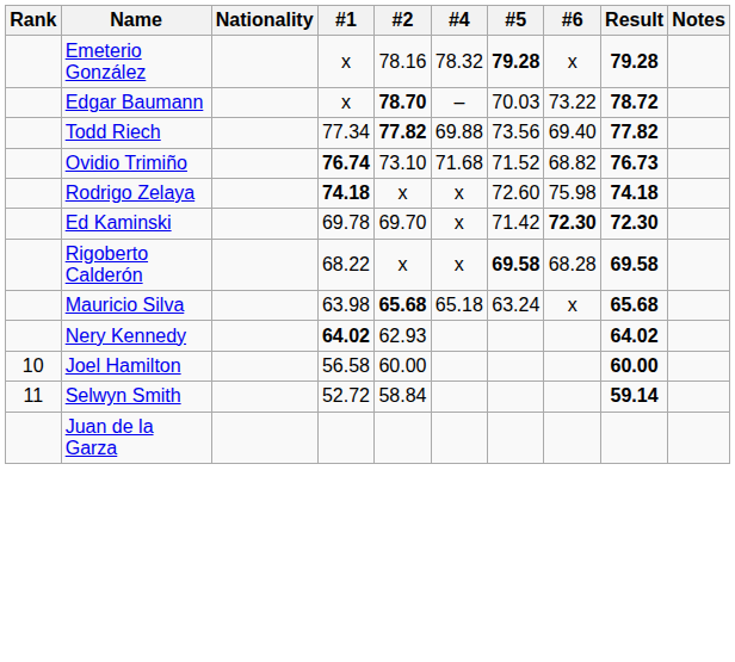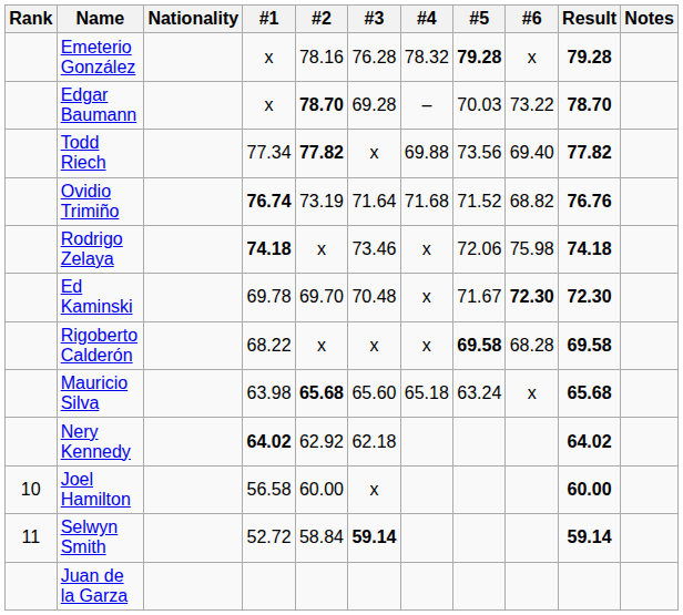 <table class="wikitable sortable" style="text-align:center">
 <tr>
 <th>Rank</th>
 <th>Name</th>
 <th>Nationality</th>
 <th>#1</th>
 <th>#2</th>
+<th>#3</th>
 <th>#4</th>
 <th>#5</th>
 <th>#6</th>
 <th>Result</th>
 <th>Notes</th>
 </tr>
 <tr>
 <td></td>
 <td align=left><a href='#'>Emeterio González</a></td>
 <td align=left></td>
 <td>x</td>
 <td>78.16</td>
+<td>76.28</td>
 <td>78.32</td>
 <td><strong>79.28</strong></td>
 <td>x</td>
 <td><strong>79.28</strong></td>
 <td></td>
 </tr>
 <tr>
 <td></td>
 <td align=left><a href='#'>Edgar Baumann</a></td>
 <td align=left></td>
 <td>x</td>
 <td><strong>78.70</strong></td>
+<td>69.28</td>
 <td>–</td>
 <td>70.03</td>
 <td>73.22</td>
-<td><strong>78.72</strong></td>
+<td><strong>78.70</strong></td>
 <td></td>
 </tr>
 <tr>
 <td></td>
 <td align=left><a href='#'>Todd Riech</a></td>
 <td align=left></td>
 <td>77.34</td>
 <td><strong>77.82</strong></td>
+<td>x</td>
 <td>69.88</td>
 <td>73.56</td>
 <td>69.40</td>
 <td><strong>77.82</strong></td>
 <td></td>
 </tr>
 <tr>
 <td></td>
 <td align=left><a href='#'>Ovidio Trimiño</a></td>
 <td align=left></td>
 <td><strong>76.74</strong></td>
-<td>73.10</td>
+<td>73.19</td>
+<td>71.64</td>
 <td>71.68</td>
 <td>71.52</td>
 <td>68.82</td>
-<td><strong>76.73</strong></td>
+<td><strong>76.76</strong></td>
 <td></td>
 </tr>
 <tr>
 <td></td>
 <td align=left><a href='#'>Rodrigo Zelaya</a></td>
 <td align=left></td>
 <td><strong>74.18</strong></td>
 <td>x</td>
+<td>73.46</td>
 <td>x</td>
-<td>72.60</td>
+<td>72.06</td>
 <td>75.98</td>
 <td><strong>74.18</strong></td>
 <td></td>
 </tr>
 <tr>
 <td></td>
 <td align=left><a href='#'>Ed Kaminski</a></td>
 <td align=left></td>
 <td>69.78</td>
 <td>69.70</td>
+<td>70.48</td>
 <td>x</td>
-<td>71.42</td>
+<td>71.67</td>
 <td><strong>72.30</strong></td>
 <td><strong>72.30</strong></td>
 <td></td>
 </tr>
 <tr>
 <td></td>
 <td align=left><a href='#'>Rigoberto Calderón</a></td>
 <td align=left></td>
 <td>68.22</td>
+<td>x</td>
 <td>x</td>
 <td>x</td>
 <td><strong>69.58</strong></td>
 <td>68.28</td>
 <td><strong>69.58</strong></td>
 <td></td>
 </tr>
 <tr>
 <td></td>
 <td align=left><a href='#'>Mauricio Silva</a></td>
 <td align=left></td>
 <td>63.98</td>
 <td><strong>65.68</strong></td>
+<td>65.60</td>
 <td>65.18</td>
 <td>63.24</td>
 <td>x</td>
 <td><strong>65.68</strong></td>
 <td></td>
 </tr>
 <tr>
 <td></td>
 <td align=left><a href='#'>Nery Kennedy</a></td>
 <td align=left></td>
 <td><strong>64.02</strong></td>
-<td>62.93</td>
+<td>62.92</td>
+<td>62.18</td>
 <td></td>
 <td></td>
 <td></td>
 <td><strong>64.02</strong></td>
 <td></td>
 </tr>
 <tr>
 <td>10</td>
 <td align=left><a href='#'>Joel Hamilton</a></td>
 <td align=left></td>
 <td>56.58</td>
 <td>60.00</td>
+<td>x</td>
 <td></td>
 <td></td>
 <td></td>
 <td><strong>60.00</strong></td>
 <td></td>
 </tr>
 <tr>
 <td>11</td>
 <td align=left><a href='#'>Selwyn Smith</a></td>
 <td align=left></td>
 <td>52.72</td>
 <td>58.84</td>
+<td><strong>59.14</strong></td>
 <td></td>
 <td></td>
 <td></td>
 <td><strong>59.14</strong></td>
 <td></td>
 </tr>
 <tr>
 <td></td>
 <td align=left><a href='#'>Juan de la Garza</a></td>
 <td align=left></td>
 <td></td>
 <td></td>
 <td></td>
 <td></td>
 <td></td>
+<td></td>
 <td><strong></strong></td>
 <td></td>
 </tr>
 </table>
